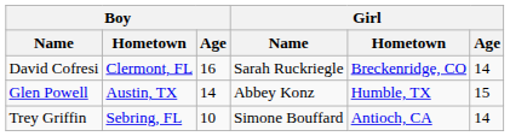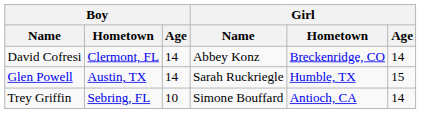 <table class="wikitable" style="margin:1em auto;">
 <tr>
 <th colspan="3">Boy</th>
 <th colspan="3">Girl</th>
 </tr>
 <tr>
 <th>Name</th>
 <th>Hometown</th>
 <th>Age</th>
 <th>Name</th>
 <th>Hometown</th>
 <th>Age</th>
 </tr>
 <tr>
 <td>David Cofresi</td>
 <td><a href='#'>Clermont, FL</a></td>
-<td>16</td>
-<td>Sarah Ruckriegle</td>
+<td>14</td>
+<td>Abbey Konz</td>
 <td><a href='#'>Breckenridge, CO</a></td>
 <td>14</td>
 </tr>
 <tr>
 <td><a href='#'>Glen Powell</a></td>
 <td><a href='#'>Austin, TX</a></td>
 <td>14</td>
-<td>Abbey Konz</td>
+<td>Sarah Ruckriegle</td>
 <td><a href='#'>Humble, TX</a></td>
 <td>15</td>
 </tr>
 <tr>
 <td>Trey Griffin</td>
 <td><a href='#'>Sebring, FL</a></td>
 <td>10</td>
 <td>Simone Bouffard</td>
 <td><a href='#'>Antioch, CA</a></td>
 <td>14</td>
 </tr>
 </table>
